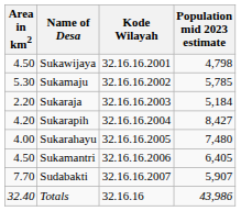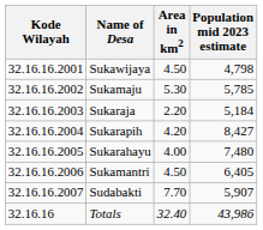 <table class="wikitable">
 <tr>
+<th>Kode <br>Wilayah</th>
+<th>Name of <br> <em>Desa</em></th>
 <th>Area <br>in <br>km<sup>2</sup></th>
-<th>Name of <br> <em>Desa</em></th>
-<th>Kode <br>Wilayah</th>
 <th>Population<br>mid 2023<br>estimate</th>
 </tr>
 <tr>
+<td>32.16.16.2001</td>
+<td>Sukawijaya</td>
 <td align="right">4.50</td>
-<td>Sukawijaya</td>
-<td>32.16.16.2001</td>
 <td align="right">4,798</td>
 </tr>
 <tr>
+<td>32.16.16.2002</td>
+<td>Sukamaju</td>
 <td align="right">5.30</td>
-<td>Sukamaju</td>
-<td>32.16.16.2002</td>
 <td align="right">5,785</td>
 </tr>
 <tr>
+<td>32.16.16.2003</td>
+<td>Sukaraja</td>
 <td align="right">2.20</td>
-<td>Sukaraja</td>
-<td>32.16.16.2003</td>
 <td align="right">5,184</td>
 </tr>
 <tr>
+<td>32.16.16.2004</td>
+<td>Sukarapih</td>
 <td align="right">4.20</td>
-<td>Sukarapih</td>
-<td>32.16.16.2004</td>
 <td align="right">8,427</td>
 </tr>
 <tr>
+<td>32.16.16.2005</td>
+<td>Sukarahayu</td>
 <td align="right">4.00</td>
-<td>Sukarahayu</td>
-<td>32.16.16.2005</td>
 <td align="right">7,480</td>
 </tr>
 <tr>
+<td>32.16.16.2006</td>
+<td>Sukamantri</td>
 <td align="right">4.50</td>
-<td>Sukamantri</td>
-<td>32.16.16.2006</td>
 <td align="right">6,405</td>
 </tr>
 <tr>
+<td>32.16.16.2007</td>
+<td>Sudabakti</td>
 <td align="right">7.70</td>
-<td>Sudabakti</td>
-<td>32.16.16.2007</td>
 <td align="right">5,907</td>
 </tr>
 <tr>
+<td>32.16.16</td>
+<td><em>Totals</em></td>
 <td align="right"><em>32.40</em></td>
-<td><em>Totals</em></td>
-<td>32.16.16</td>
 <td align="right"><em>43,986</em></td>
 </tr>
 </table>
